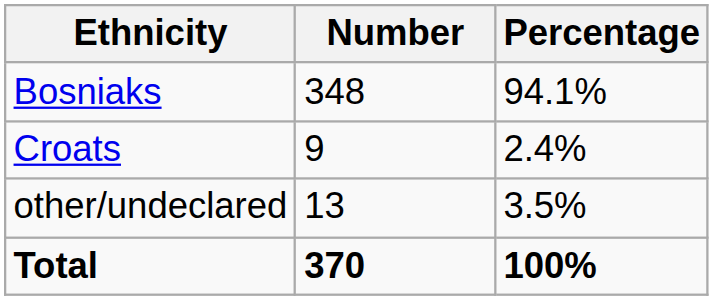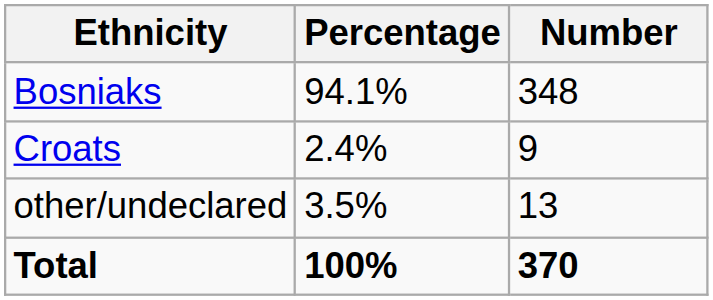 <table class="wikitable">
 <tr>
 <th width="100px">Ethnicity</th>
+<th width="80px">Percentage</th>
 <th width="80px">Number</th>
-<th width="80px">Percentage</th>
 </tr>
 <tr>
 <td><a href='#'>Bosniaks</a></td>
+<td>94.1%</td>
 <td>348</td>
-<td>94.1%</td>
 </tr>
 <tr>
 <td><a href='#'>Croats</a></td>
+<td>2.4%</td>
 <td>9</td>
-<td>2.4%</td>
 </tr>
 <tr>
 <td>other/undeclared</td>
+<td>3.5%</td>
 <td>13</td>
-<td>3.5%</td>
 </tr>
 <tr>
 <td><strong>Total</strong></td>
+<td><strong>100%</strong></td>
 <td><strong>370</strong></td>
-<td><strong>100%</strong></td>
 </tr>
 </table>
